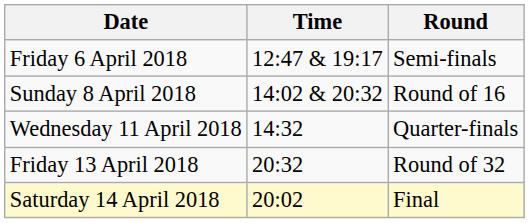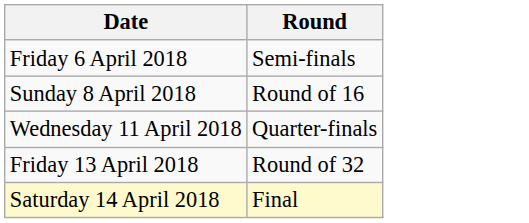 <table class="wikitable">
 <tr>
 <th>Date</th>
-<th>Time</th>
 <th>Round</th>
 </tr>
 <tr>
 <td>Friday 6 April 2018</td>
-<td>12:47 & 19:17</td>
 <td>Semi-finals</td>
 </tr>
 <tr>
 <td>Sunday 8 April 2018</td>
-<td>14:02 & 20:32</td>
 <td>Round of 16</td>
 </tr>
 <tr>
 <td>Wednesday 11 April 2018</td>
-<td>14:32</td>
 <td>Quarter-finals</td>
 </tr>
 <tr>
 <td>Friday 13 April 2018</td>
-<td>20:32</td>
 <td>Round of 32</td>
 </tr>
 <tr>
 <td style=background:lemonchiffon>Saturday 14 April 2018</td>
-<td style=background:lemonchiffon>20:02</td>
 <td style=background:lemonchiffon>Final</td>
 </tr>
 </table>
